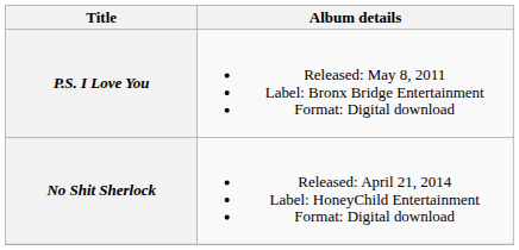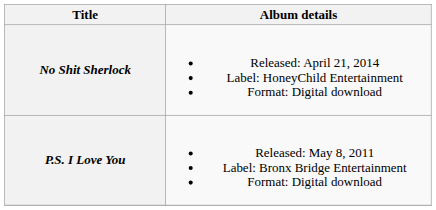 <table class="wikitable plainrowheaders" style="text-align:center;">
 <tr>
 <th style="width:12em;">Title</th>
 <th style="width:20em;">Album details</th>
 </tr>
 <tr>
+<th scope="row"><em>No Shit Sherlock</em></th>
+<td><br><ul><li>Released: April 21, 2014</li><li>Label: HoneyChild Entertainment</li><li>Format: Digital download</li></ul></td>
+</tr>
+<tr>
 <th scope="row"><em>P.S. I Love You</em></th>
 <td><br><ul><li>Released: May 8, 2011</li><li>Label: Bronx Bridge Entertainment</li><li>Format: Digital download</li></ul></td>
 </tr>
 <tr>
-<th scope="row"><em>No Shit Sherlock</em></th>
-<td><br><ul><li>Released: April 21, 2014</li><li>Label: HoneyChild Entertainment</li><li>Format: Digital download</li></ul></td>
-</tr>
-<tr>
 </tr>
 </table>
